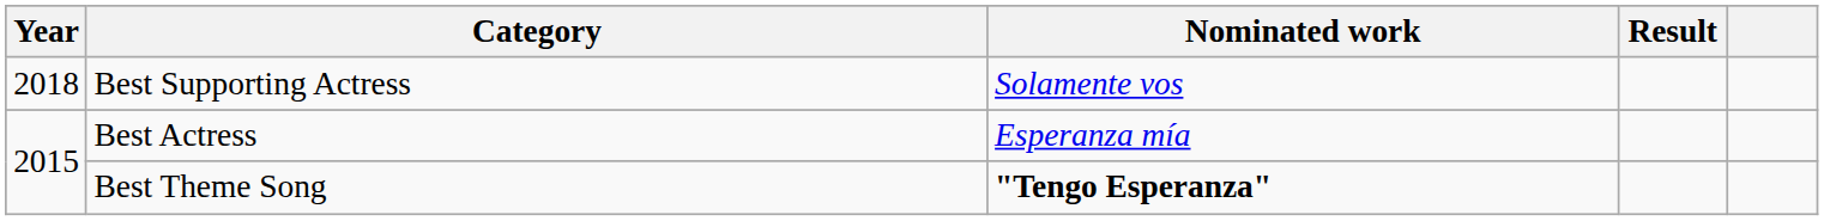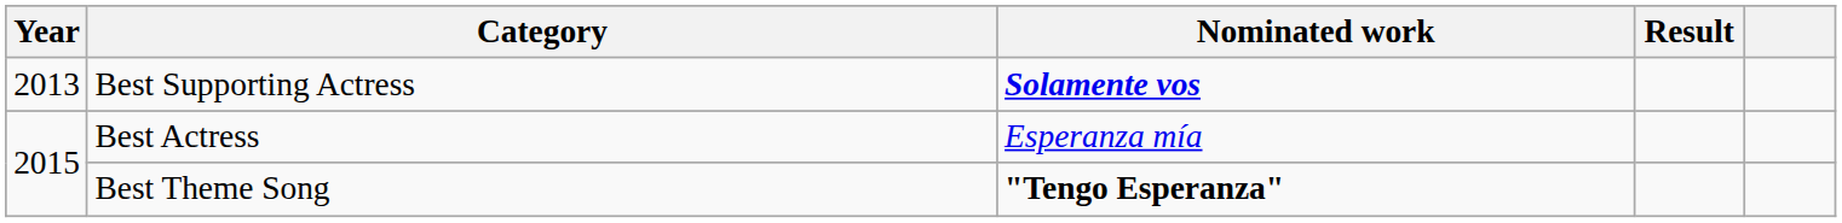 <table class="wikitable plainrowheaders" style="width:70%;">
 <tr>
 <th scope="col" style="width:4%;">Year</th>
 <th scope="col" style="width:50%;">Category</th>
 <th scope="col" style="width:35%;">Nominated work</th>
 <th scope="col" style="width:6%;">Result</th>
 <th scope="col" style="width:6%;"></th>
 </tr>
 <tr>
-<td align=center>2018</td>
+<td align=center>2013</td>
 <td>Best Supporting Actress</td>
-<td><em><a href='#'>Solamente vos</a></em></td>
+<td><strong><em><a href='#'>Solamente vos</a></em></strong></td>
 <td></td>
 <td align=center></td>
 </tr>
 <tr>
 <td align=center rowspan=2>2015</td>
 <td>Best Actress</td>
 <td><em><a href='#'>Esperanza mía</a></em></td>
 <td></td>
 <td align=center></td>
 </tr>
 <tr>
 <td>Best Theme Song</td>
 <td><strong>"Tengo Esperanza"</strong></td>
 <td></td>
 <td align=center></td>
 </tr>
 </table>
